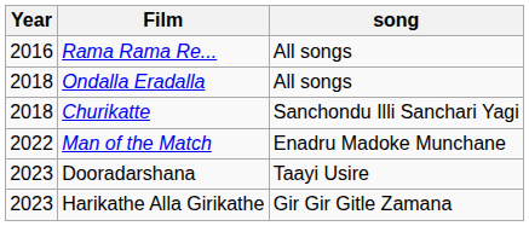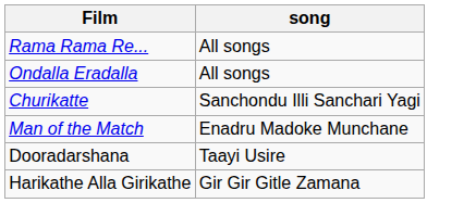 <table class="wikitable">
 <tr>
-<th>Year</th>
 <th>Film</th>
 <th>song</th>
 </tr>
 <tr>
-<td>2016</td>
 <td><em><a href='#'>Rama Rama Re...</a></em></td>
 <td>All songs</td>
 </tr>
 <tr>
-<td>2018</td>
 <td><em><a href='#'>Ondalla Eradalla</a></em></td>
 <td>All songs</td>
 </tr>
 <tr>
-<td>2018</td>
 <td><em><a href='#'>Churikatte</a></em></td>
 <td>Sanchondu Illi Sanchari Yagi</td>
 </tr>
 <tr>
-<td>2022</td>
 <td><em><a href='#'>Man of the Match</a></em></td>
 <td>Enadru Madoke Munchane</td>
 </tr>
 <tr>
-<td>2023</td>
 <td>Dooradarshana</td>
 <td>Taayi Usire</td>
 </tr>
 <tr>
-<td>2023</td>
 <td>Harikathe Alla Girikathe</td>
 <td>Gir Gir Gitle Zamana</td>
 </tr>
 </table>
